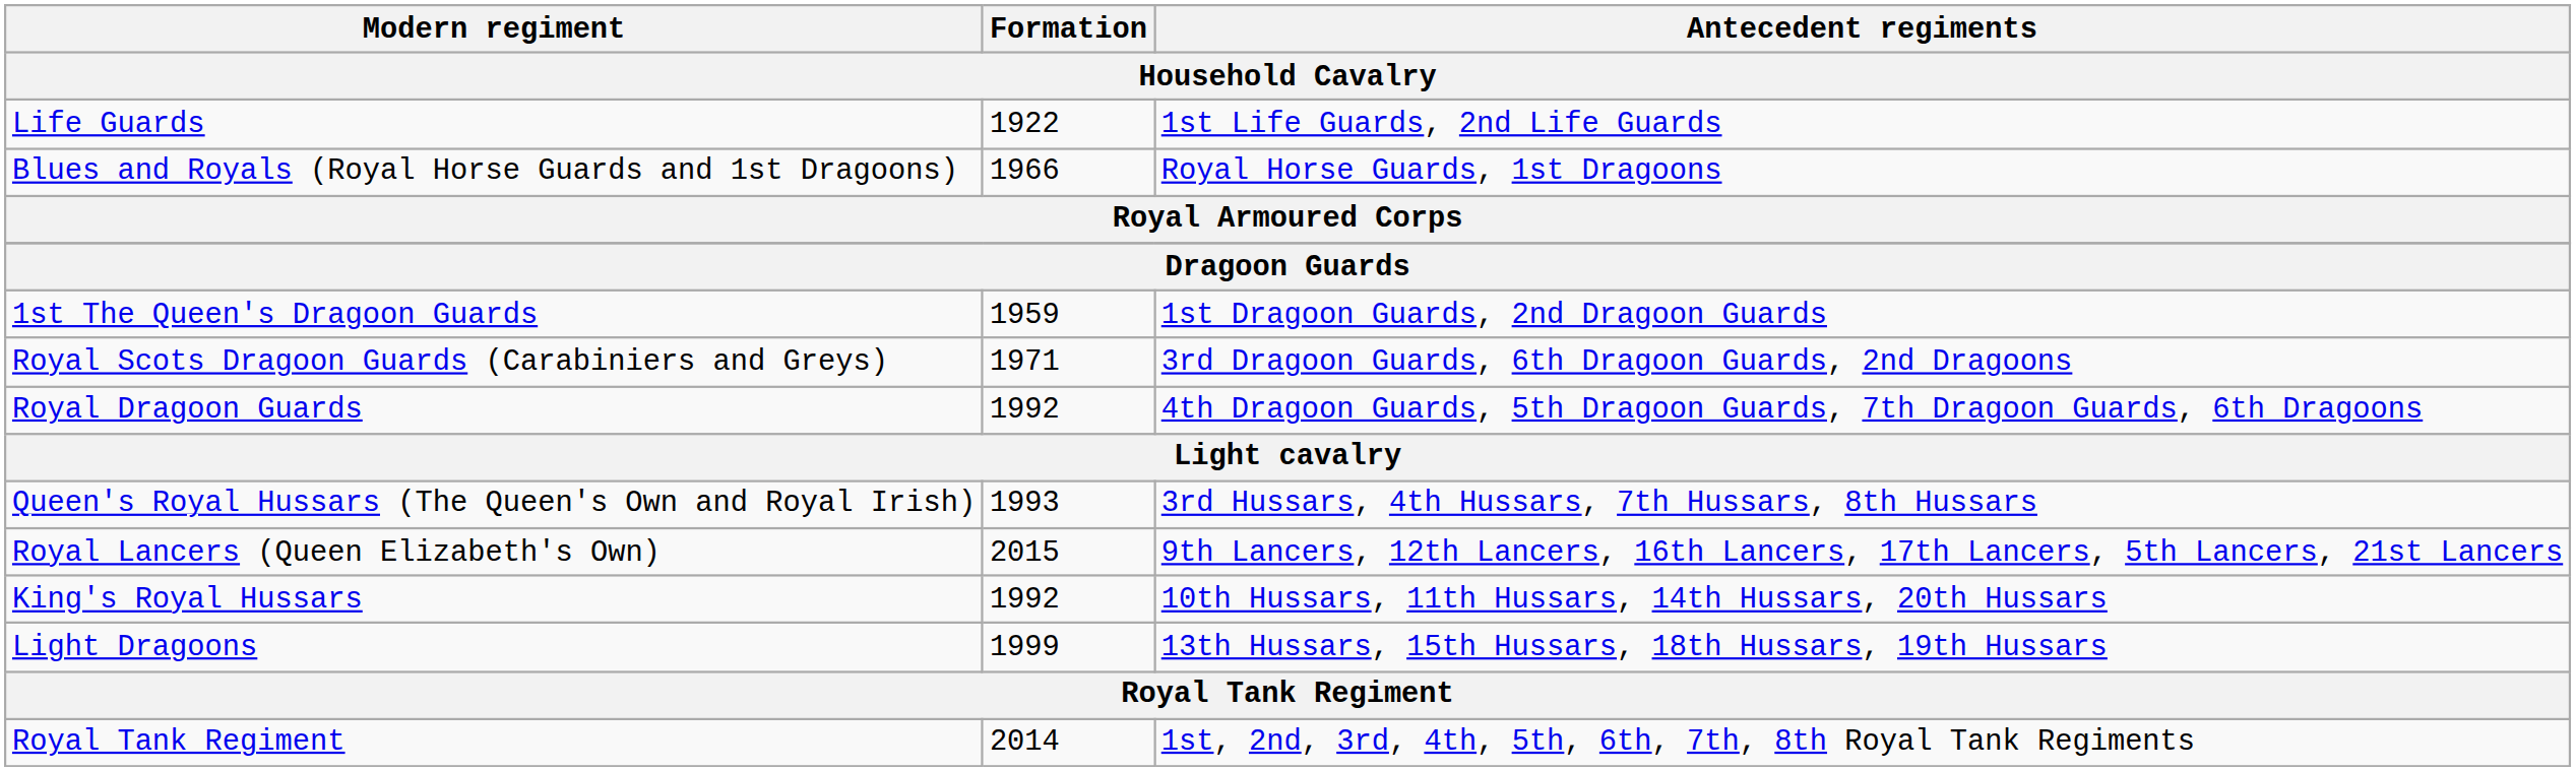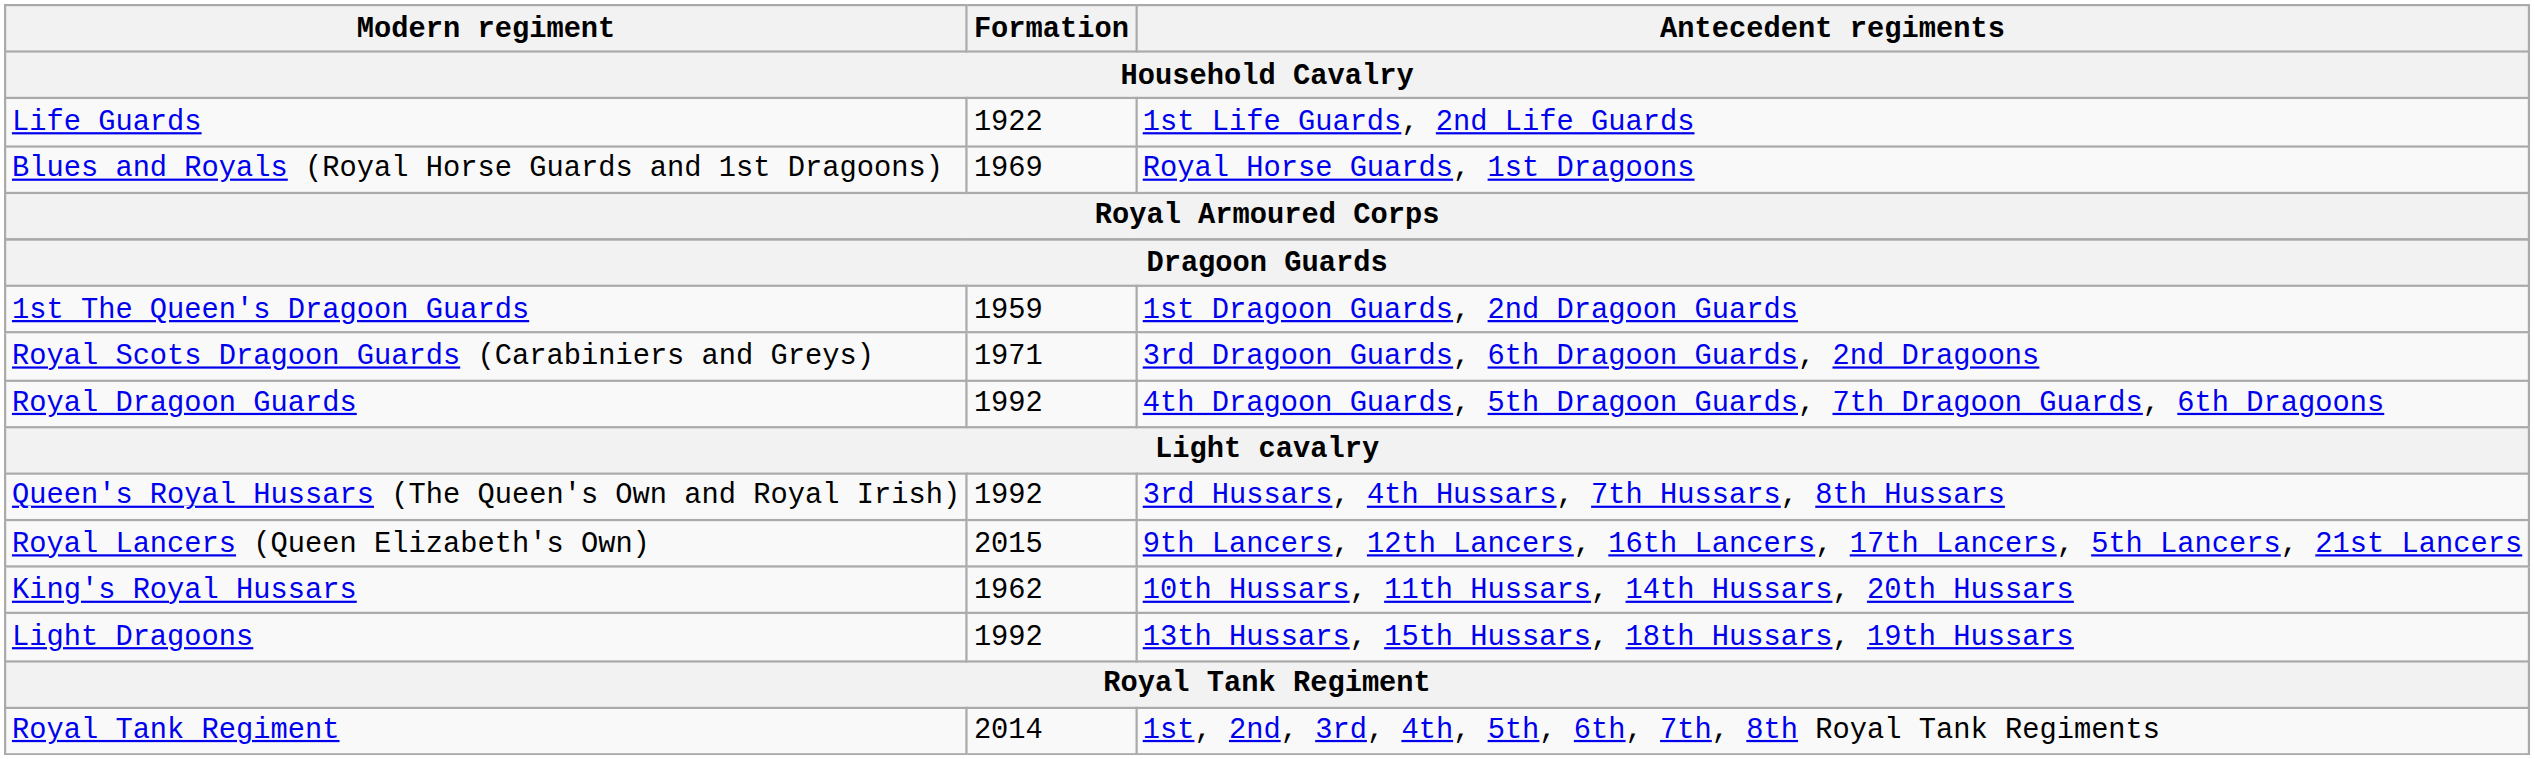 <table class="wikitable">
 <tr>
 <th>Modern regiment</th>
 <th>Formation</th>
 <th>Antecedent regiments</th>
 </tr>
 <tr>
 <th colspan=6>Household Cavalry</th>
 </tr>
 <tr>
 <td><a href='#'>Life Guards</a></td>
 <td>1922</td>
 <td><a href='#'>1st Life Guards</a>, <a href='#'>2nd Life Guards</a></td>
 </tr>
 <tr>
 <td><a href='#'>Blues and Royals</a> (Royal Horse Guards and 1st Dragoons)</td>
-<td>1966</td>
+<td>1969</td>
 <td><a href='#'>Royal Horse Guards</a>, <a href='#'>1st Dragoons</a></td>
 </tr>
 <tr>
 <th colspan=6>Royal Armoured Corps</th>
 </tr>
 <tr>
 </tr>
 <tr>
 <th colspan=6>Dragoon Guards</th>
 </tr>
 <tr>
 <td><a href='#'>1st The Queen's Dragoon Guards</a></td>
 <td>1959</td>
 <td><a href='#'>1st Dragoon Guards</a>, <a href='#'>2nd Dragoon Guards</a></td>
 </tr>
 <tr>
 <td><a href='#'>Royal Scots Dragoon Guards</a> (Carabiniers and Greys)</td>
 <td>1971</td>
 <td><a href='#'>3rd Dragoon Guards</a>, <a href='#'>6th Dragoon Guards</a>, <a href='#'>2nd Dragoons</a></td>
 </tr>
 <tr>
 <td><a href='#'>Royal Dragoon Guards</a></td>
 <td>1992</td>
 <td><a href='#'>4th Dragoon Guards</a>, <a href='#'>5th Dragoon Guards</a>, <a href='#'>7th Dragoon Guards</a>, <a href='#'>6th Dragoons</a></td>
 </tr>
 <tr>
 <th colspan=6>Light cavalry</th>
 </tr>
 <tr>
 <td><a href='#'>Queen's Royal Hussars</a> (The Queen's Own and Royal Irish)</td>
-<td>1993</td>
+<td>1992</td>
 <td><a href='#'>3rd Hussars</a>, <a href='#'>4th Hussars</a>, <a href='#'>7th Hussars</a>, <a href='#'>8th Hussars</a></td>
 </tr>
 <tr>
 <td><a href='#'>Royal Lancers</a> (Queen Elizabeth's Own)</td>
 <td>2015</td>
 <td><a href='#'>9th Lancers</a>, <a href='#'>12th Lancers</a>, <a href='#'>16th Lancers</a>, <a href='#'>17th Lancers</a>, <a href='#'>5th Lancers</a>, <a href='#'>21st Lancers</a></td>
 </tr>
 <tr>
 <td><a href='#'>King's Royal Hussars</a></td>
-<td>1992</td>
+<td>1962</td>
 <td><a href='#'>10th Hussars</a>, <a href='#'>11th Hussars</a>, <a href='#'>14th Hussars</a>, <a href='#'>20th Hussars</a></td>
 </tr>
 <tr>
 <td><a href='#'>Light Dragoons</a></td>
-<td>1999</td>
+<td>1992</td>
 <td><a href='#'>13th Hussars</a>, <a href='#'>15th Hussars</a>, <a href='#'>18th Hussars</a>, <a href='#'>19th Hussars</a></td>
 </tr>
 <tr>
 <th colspan=6>Royal Tank Regiment</th>
 </tr>
 <tr>
 <td><a href='#'>Royal Tank Regiment</a></td>
 <td>2014</td>
 <td><a href='#'>1st</a>, <a href='#'>2nd</a>, <a href='#'>3rd</a>, <a href='#'>4th</a>, <a href='#'>5th</a>,  <a href='#'>6th</a>, <a href='#'>7th</a>, <a href='#'>8th</a> Royal Tank Regiments</td>
 </tr>
 </table>
